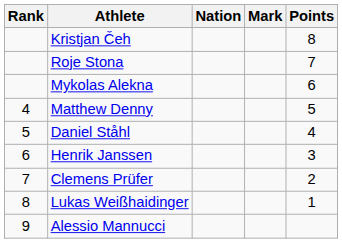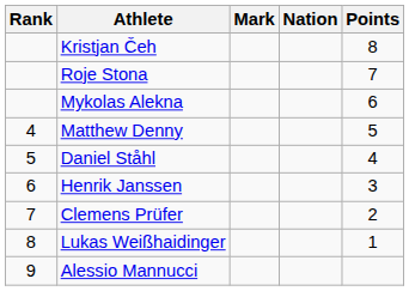 <table class="wikitable">
 <tr>
 <th scope="col">Rank</th>
 <th scope="col">Athlete</th>
+<th scope="col">Mark</th>
 <th scope="col">Nation</th>
-<th scope="col">Mark</th>
 <th scope="col">Points</th>
 </tr>
 <tr>
 <td align=center></td>
 <td><a href='#'>Kristjan Čeh</a></td>
 <td></td>
 <td></td>
 <td align=center>8</td>
 </tr>
 <tr>
 <td align=center></td>
 <td><a href='#'>Roje Stona</a></td>
 <td></td>
 <td></td>
 <td align=center>7</td>
 </tr>
 <tr>
 <td align=center></td>
 <td><a href='#'>Mykolas Alekna</a></td>
 <td></td>
 <td></td>
 <td align=center>6</td>
 </tr>
 <tr>
 <td align=center>4</td>
 <td><a href='#'>Matthew Denny</a></td>
 <td></td>
 <td></td>
 <td align=center>5</td>
 </tr>
 <tr>
 <td align=center>5</td>
 <td><a href='#'>Daniel Ståhl</a></td>
 <td></td>
 <td></td>
 <td align=center>4</td>
 </tr>
 <tr>
 <td align=center>6</td>
 <td><a href='#'>Henrik Janssen</a></td>
 <td></td>
 <td></td>
 <td align=center>3</td>
 </tr>
 <tr>
 <td align=center>7</td>
 <td><a href='#'>Clemens Prüfer</a></td>
 <td></td>
 <td></td>
 <td align=center>2</td>
 </tr>
 <tr>
 <td align=center>8</td>
 <td><a href='#'>Lukas Weißhaidinger</a></td>
 <td></td>
 <td></td>
 <td align=center>1</td>
 </tr>
 <tr>
 <td align=center>9</td>
 <td><a href='#'>Alessio Mannucci</a></td>
 <td></td>
 <td></td>
 <td align=center></td>
 </tr>
 </table>
